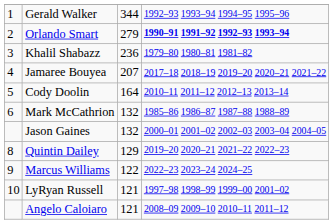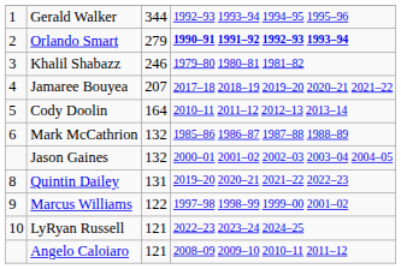 <table class="wikitable">
 <tr>
 </tr>
 <tr>
 <td>1</td>
 <td>Gerald Walker</td>
 <td>344</td>
 <td style="font-size:80%;"><a href='#'>1992–93</a> <a href='#'>1993–94</a> <a href='#'>1994–95</a> <a href='#'>1995–96</a></td>
 </tr>
 <tr>
 <td>2</td>
 <td><a href='#'>Orlando Smart</a></td>
 <td>279</td>
 <td style="font-size:80%;"><strong><a href='#'>1990–91</a> <a href='#'>1991–92</a> <a href='#'>1992–93</a> <a href='#'>1993–94</a></strong></td>
 </tr>
 <tr>
 <td>3</td>
 <td>Khalil Shabazz</td>
-<td>236</td>
+<td>246</td>
 <td style="font-size:80%;"><a href='#'>1979–80</a> <a href='#'>1980–81</a> <a href='#'>1981–82</a></td>
 </tr>
 <tr>
 <td>4</td>
 <td>Jamaree Bouyea</td>
 <td>207</td>
 <td style="font-size:80%;"><a href='#'>2017–18</a> <a href='#'>2018–19</a> <a href='#'>2019–20</a> <a href='#'>2020–21</a> <a href='#'>2021–22</a></td>
 </tr>
 <tr>
 <td>5</td>
 <td>Cody Doolin</td>
 <td>164</td>
 <td style="font-size:80%;"><a href='#'>2010–11</a> <a href='#'>2011–12</a> <a href='#'>2012–13</a> <a href='#'>2013–14</a></td>
 </tr>
 <tr>
 <td>6</td>
 <td>Mark McCathrion</td>
 <td>132</td>
 <td style="font-size:80%;"><a href='#'>1985–86</a> <a href='#'>1986–87</a> <a href='#'>1987–88</a> <a href='#'>1988–89</a></td>
 </tr>
 <tr>
 <td></td>
 <td>Jason Gaines</td>
 <td>132</td>
 <td style="font-size:80%;"><a href='#'>2000–01</a> <a href='#'>2001–02</a> <a href='#'>2002–03</a> <a href='#'>2003–04</a> <a href='#'>2004–05</a></td>
 </tr>
 <tr>
 <td>8</td>
 <td><a href='#'>Quintin Dailey</a></td>
-<td>129</td>
+<td>131</td>
 <td style="font-size:80%;"><a href='#'>2019–20</a> <a href='#'>2020–21</a> <a href='#'>2021–22</a> <a href='#'>2022–23</a></td>
 </tr>
 <tr>
 <td>9</td>
 <td><a href='#'>Marcus Williams</a></td>
 <td>122</td>
-<td style="font-size:80%;"><a href='#'>2022–23</a> <a href='#'>2023–24</a> <a href='#'>2024–25</a></td>
+<td style="font-size:80%;"><a href='#'>1997–98</a> <a href='#'>1998–99</a> <a href='#'>1999–00</a> <a href='#'>2001–02</a></td>
 </tr>
 <tr>
 <td>10</td>
 <td>LyRyan Russell</td>
 <td>121</td>
-<td style="font-size:80%;"><a href='#'>1997–98</a> <a href='#'>1998–99</a> <a href='#'>1999–00</a> <a href='#'>2001–02</a></td>
+<td style="font-size:80%;"><a href='#'>2022–23</a> <a href='#'>2023–24</a> <a href='#'>2024–25</a></td>
 </tr>
 <tr>
 <td></td>
 <td><a href='#'>Angelo Caloiaro</a></td>
 <td>121</td>
 <td style="font-size:80%;"><a href='#'>2008–09</a> <a href='#'>2009–10</a> <a href='#'>2010–11</a> <a href='#'>2011–12</a></td>
 </tr>
 </table>
